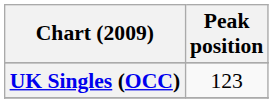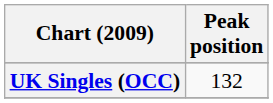 <table class="wikitable sortable plainrowheaders" style="text-align:center;">
 <tr>
 <th scope="col">Chart (2009)</th>
 <th scope="col">Peak<br>position</th>
 </tr>
 <tr>
 </tr>
 <tr>
 </tr>
 <tr>
 <th scope="row"><a href='#'>UK Singles</a> (<a href='#'>OCC</a>)</th>
-<td>123</td>
+<td>132</td>
 </tr>
 <tr>
 </tr>
 <tr>
 </tr>
 </table>
